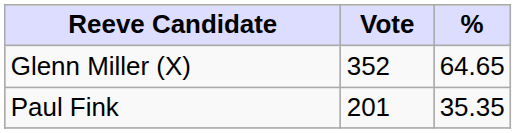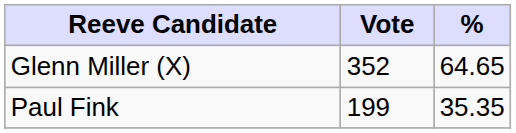 <table class="wikitable">
 <tr>
 <th style="background:#ddf; width:200px;">Reeve Candidate </th>
 <th style="background:#ddf; width:50px;">Vote</th>
 <th style="background:#ddf; width:30px;">%</th>
 </tr>
 <tr>
 <td>Glenn Miller (X)</td>
 <td>352</td>
 <td>64.65</td>
 </tr>
 <tr>
 <td>Paul Fink</td>
-<td>201</td>
+<td>199</td>
 <td>35.35</td>
 </tr>
 </table>
